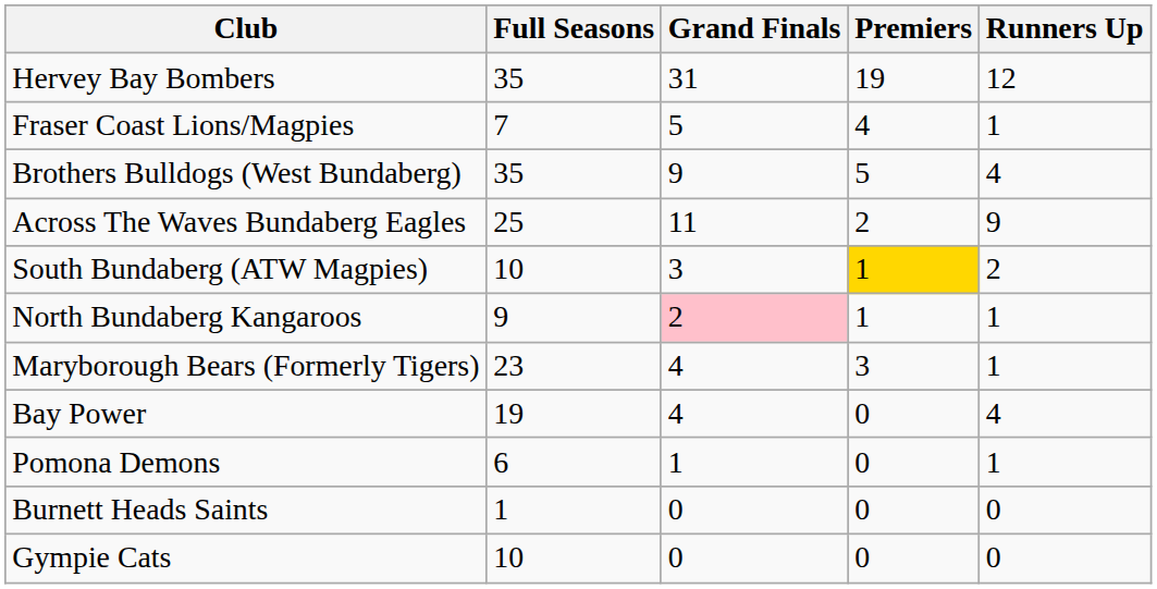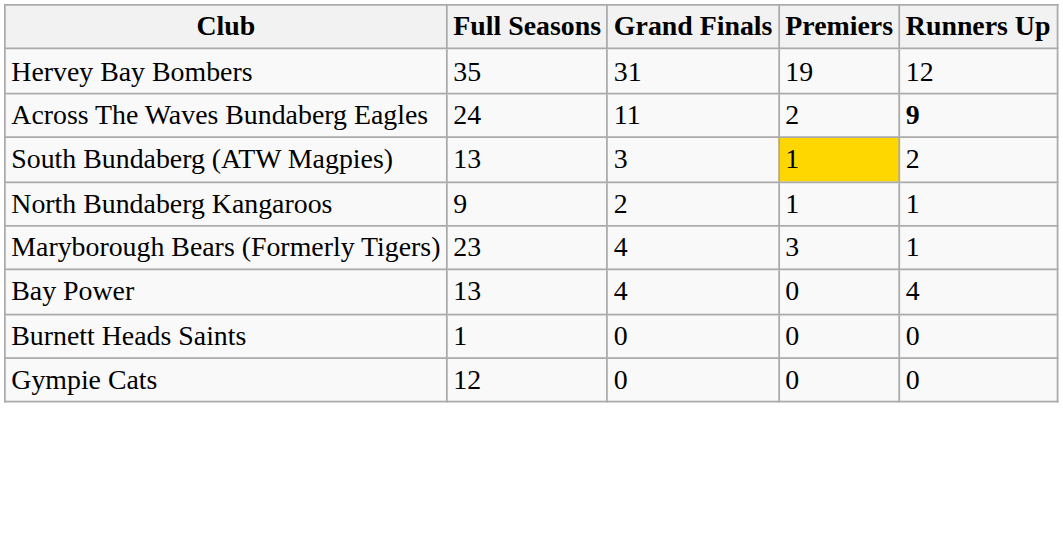 <table class="wikitable sortable">
 <tr>
 <th>Club</th>
 <th>Full Seasons</th>
 <th>Grand Finals</th>
 <th>Premiers</th>
 <th>Runners Up</th>
 </tr>
 <tr>
 <td>Hervey Bay Bombers</td>
 <td>35</td>
 <td>31</td>
 <td>19</td>
 <td>12</td>
 </tr>
 <tr>
-<td>Fraser Coast Lions/Magpies</td>
-<td>7</td>
-<td>5</td>
-<td>4</td>
-<td>1</td>
-</tr>
-<tr>
-<td>Brothers Bulldogs (West Bundaberg)</td>
-<td>35</td>
-<td>9</td>
-<td>5</td>
-<td>4</td>
-</tr>
-<tr>
 <td>Across The Waves Bundaberg Eagles</td>
-<td>25</td>
+<td>24</td>
 <td>11</td>
 <td>2</td>
-<td>9</td>
+<td><strong>9</strong></td>
 </tr>
 <tr>
 <td>South Bundaberg (ATW Magpies)</td>
-<td>10</td>
+<td>13</td>
 <td>3</td>
 <td style="background: gold;">1</td>
 <td>2</td>
 </tr>
 <tr>
 <td>North Bundaberg Kangaroos</td>
 <td>9</td>
-<td style="background: pink;">2</td>
+<td>2</td>
 <td>1</td>
 <td>1</td>
 </tr>
 <tr>
 <td>Maryborough Bears (Formerly Tigers)</td>
 <td>23</td>
 <td>4</td>
 <td>3</td>
 <td>1</td>
 </tr>
 <tr>
 <td>Bay Power</td>
-<td>19</td>
+<td>13</td>
 <td>4</td>
 <td>0</td>
 <td>4</td>
-</tr>
-<tr>
-<td>Pomona Demons</td>
-<td>6</td>
-<td>1</td>
-<td>0</td>
-<td>1</td>
 </tr>
 <tr>
 <td>Burnett Heads Saints</td>
 <td>1</td>
 <td>0</td>
 <td>0</td>
 <td>0</td>
 </tr>
 <tr>
 <td>Gympie Cats</td>
-<td>10</td>
+<td>12</td>
 <td>0</td>
 <td>0</td>
 <td>0</td>
 </tr>
 </table>
